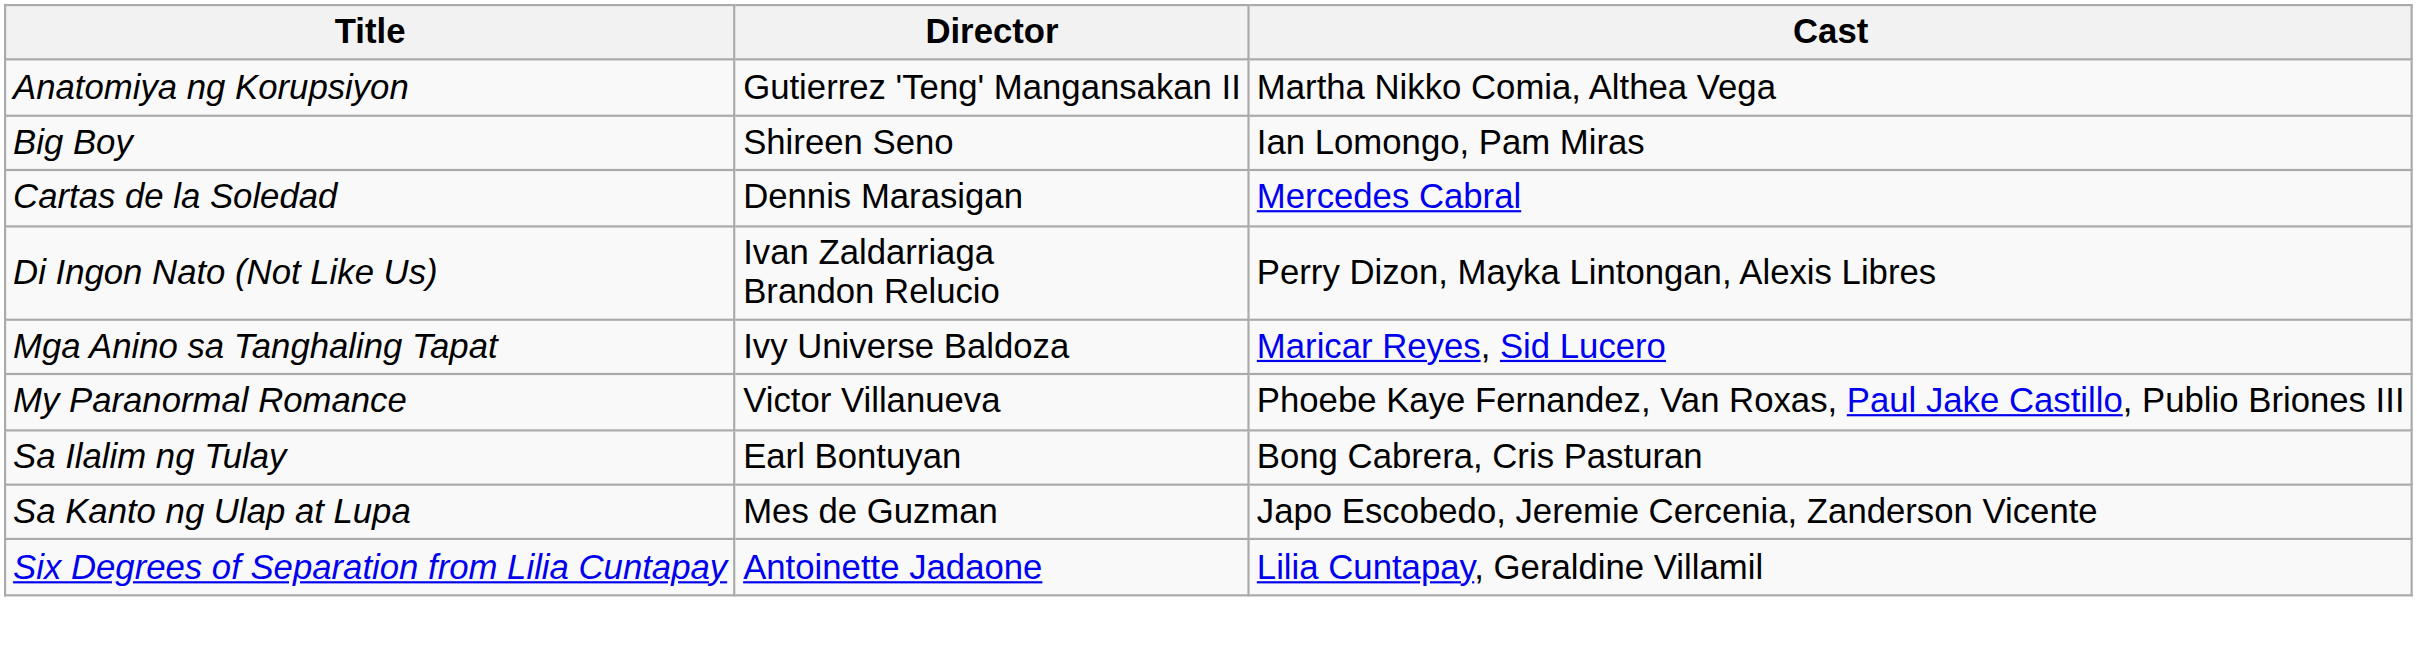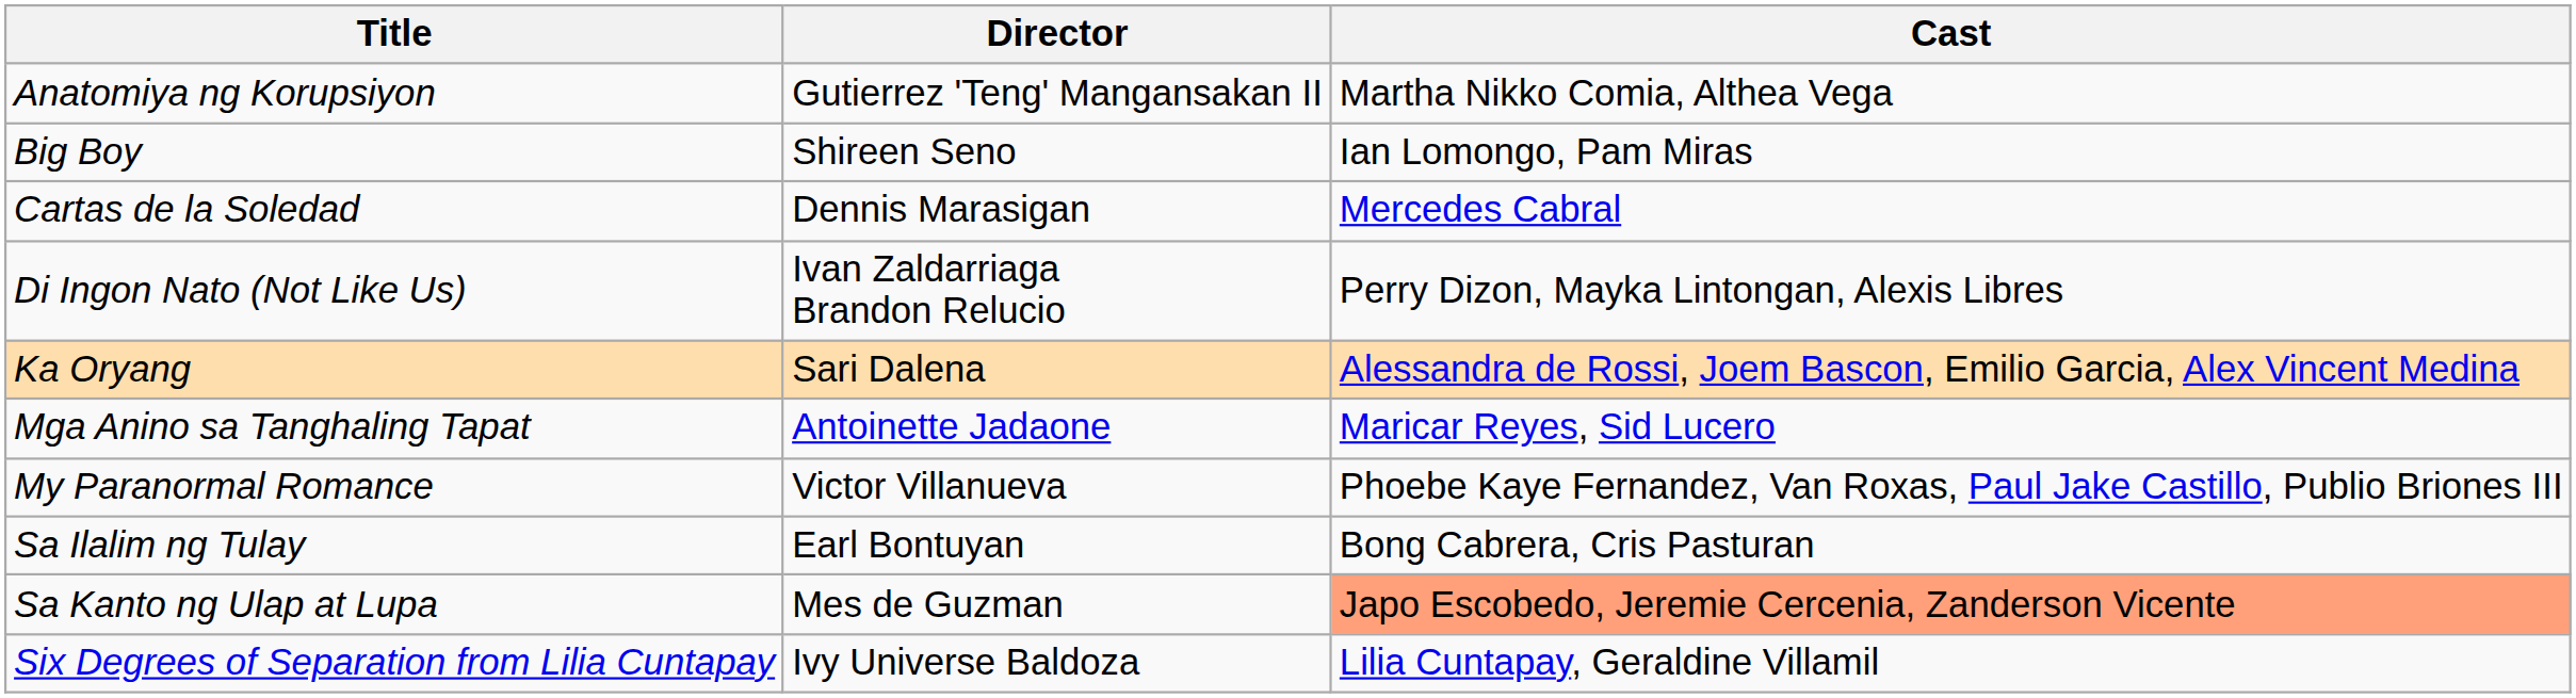 <table class="wikitable">
 <tr>
 <th>Title</th>
 <th>Director</th>
 <th>Cast</th>
 </tr>
 <tr>
 <td><em>Anatomiya ng Korupsiyon</em></td>
 <td>Gutierrez 'Teng' Mangansakan II</td>
 <td>Martha Nikko Comia, Althea Vega</td>
 </tr>
 <tr>
 <td><em>Big Boy</em></td>
 <td>Shireen Seno</td>
 <td>Ian Lomongo, Pam Miras</td>
 </tr>
 <tr>
 <td><em>Cartas de la Soledad</em></td>
 <td>Dennis Marasigan</td>
 <td><a href='#'>Mercedes Cabral</a></td>
 </tr>
 <tr>
 <td><em>Di Ingon Nato (Not Like Us)</em></td>
 <td>Ivan Zaldarriaga <br> Brandon Relucio</td>
 <td>Perry Dizon, Mayka Lintongan, Alexis Libres</td>
 </tr>
+<tr style="background:#FFDEAD;">
+<td><em>Ka Oryang</em></td>
+<td>Sari Dalena</td>
+<td><a href='#'>Alessandra de Rossi</a>, <a href='#'>Joem Bascon</a>, Emilio Garcia, <a href='#'>Alex Vincent Medina</a></td>
+</tr>
 <tr>
 <td><em>Mga Anino sa Tanghaling Tapat</em></td>
-<td>Ivy Universe Baldoza</td>
+<td><a href='#'>Antoinette Jadaone</a></td>
 <td><a href='#'>Maricar Reyes</a>, <a href='#'>Sid Lucero</a></td>
 </tr>
 <tr>
 <td><em>My Paranormal Romance</em></td>
 <td>Victor Villanueva</td>
 <td>Phoebe Kaye Fernandez, Van Roxas, <a href='#'>Paul Jake Castillo</a>, Publio Briones III</td>
 </tr>
 <tr>
 <td><em>Sa Ilalim ng Tulay</em></td>
 <td>Earl Bontuyan</td>
 <td>Bong Cabrera, Cris Pasturan</td>
 </tr>
 <tr>
 <td><em>Sa Kanto ng Ulap at Lupa</em></td>
 <td>Mes de Guzman</td>
-<td>Japo Escobedo, Jeremie Cercenia, Zanderson Vicente</td>
+<td style="background: lightsalmon;">Japo Escobedo, Jeremie Cercenia, Zanderson Vicente</td>
 </tr>
 <tr>
 <td><em><a href='#'>Six Degrees of Separation from Lilia Cuntapay</a></em></td>
-<td><a href='#'>Antoinette Jadaone</a></td>
+<td>Ivy Universe Baldoza</td>
 <td><a href='#'>Lilia Cuntapay</a>, Geraldine Villamil</td>
 </tr>
 </table>
